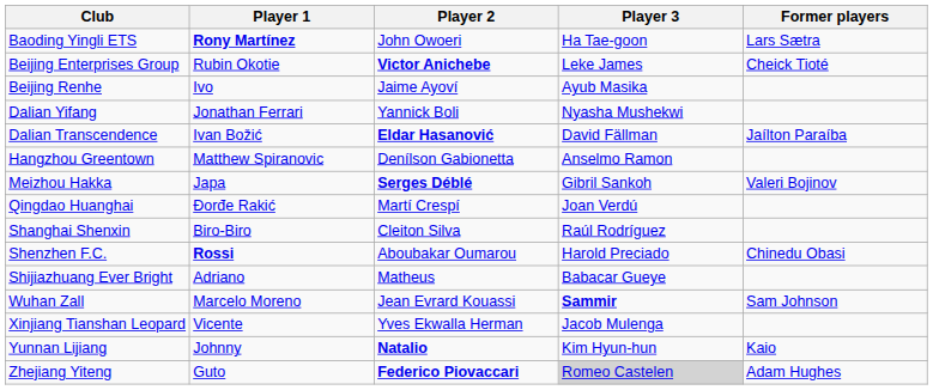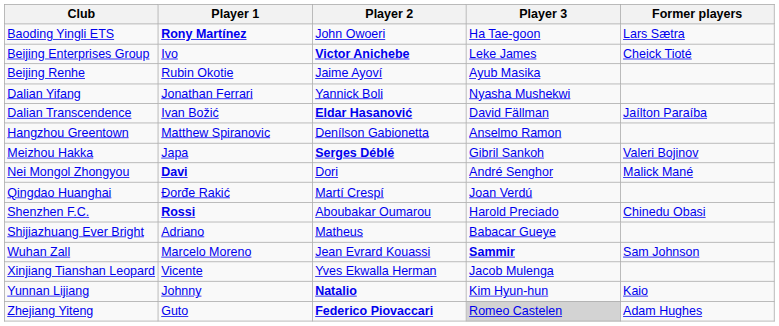 <table class="sortable wikitable" border="1">
 <tr>
 <th width="190">Club</th>
 <th width="190">Player 1</th>
 <th width="190">Player 2</th>
 <th width="190">Player 3</th>
 <th width="190">Former players </th>
 </tr>
 <tr>
 <td><a href='#'>Baoding Yingli ETS</a></td>
 <td> <strong><a href='#'>Rony Martínez</a></strong></td>
 <td> <a href='#'>John Owoeri</a></td>
 <td> <a href='#'>Ha Tae-goon</a></td>
 <td> <a href='#'>Lars Sætra</a></td>
 </tr>
 <tr>
 <td><a href='#'>Beijing Enterprises Group</a></td>
-<td> <a href='#'>Rubin Okotie</a></td>
+<td> <a href='#'>Ivo</a></td>
 <td> <strong><a href='#'>Victor Anichebe</a></strong></td>
 <td> <a href='#'>Leke James</a></td>
 <td> <a href='#'>Cheick Tioté</a></td>
 </tr>
 <tr>
 <td><a href='#'>Beijing Renhe</a></td>
-<td> <a href='#'>Ivo</a></td>
+<td> <a href='#'>Rubin Okotie</a></td>
 <td> <a href='#'>Jaime Ayoví</a></td>
 <td> <a href='#'>Ayub Masika</a></td>
 <td></td>
 </tr>
 <tr>
 <td><a href='#'>Dalian Yifang</a></td>
 <td> <a href='#'>Jonathan Ferrari</a></td>
 <td> <a href='#'>Yannick Boli</a></td>
 <td> <a href='#'>Nyasha Mushekwi</a></td>
 <td></td>
 </tr>
 <tr>
 <td><a href='#'>Dalian Transcendence</a></td>
 <td> <a href='#'>Ivan Božić</a></td>
 <td> <strong><a href='#'>Eldar Hasanović</a></strong></td>
 <td> <a href='#'>David Fällman</a></td>
 <td> <a href='#'>Jaílton Paraíba</a></td>
 </tr>
 <tr>
 <td><a href='#'>Hangzhou Greentown</a></td>
 <td> <a href='#'>Matthew Spiranovic</a></td>
 <td> <a href='#'>Denílson Gabionetta</a></td>
 <td> <a href='#'>Anselmo Ramon</a></td>
 <td></td>
 </tr>
 <tr>
 <td><a href='#'>Meizhou Hakka</a></td>
 <td> <a href='#'>Japa</a></td>
 <td> <strong><a href='#'>Serges Déblé</a></strong></td>
 <td> <a href='#'>Gibril Sankoh</a></td>
 <td> <a href='#'>Valeri Bojinov</a></td>
 </tr>
 <tr>
+<td><a href='#'>Nei Mongol Zhongyou</a></td>
+<td> <strong><a href='#'>Davi</a></strong></td>
+<td> <a href='#'>Dori</a></td>
+<td> <a href='#'>André Senghor</a></td>
+<td> <a href='#'>Malick Mané</a></td>
+</tr>
+<tr>
 <td><a href='#'>Qingdao Huanghai</a></td>
 <td> <a href='#'>Đorđe Rakić</a></td>
 <td> <a href='#'>Martí Crespí</a></td>
 <td> <a href='#'>Joan Verdú</a></td>
-<td></td>
-</tr>
-<tr>
-<td><a href='#'>Shanghai Shenxin</a></td>
-<td> <a href='#'>Biro-Biro</a></td>
-<td> <a href='#'>Cleiton Silva</a></td>
-<td> <a href='#'>Raúl Rodríguez</a></td>
 <td></td>
 </tr>
 <tr>
 <td><a href='#'>Shenzhen F.C.</a></td>
 <td> <strong><a href='#'>Rossi</a></strong></td>
 <td> <a href='#'>Aboubakar Oumarou</a></td>
 <td> <a href='#'>Harold Preciado</a></td>
 <td> <a href='#'>Chinedu Obasi</a></td>
 </tr>
 <tr>
 <td><a href='#'>Shijiazhuang Ever Bright</a></td>
 <td> <a href='#'>Adriano</a></td>
 <td> <a href='#'>Matheus</a></td>
 <td> <a href='#'>Babacar Gueye</a></td>
 <td></td>
 </tr>
 <tr>
 <td><a href='#'>Wuhan Zall</a></td>
 <td> <a href='#'>Marcelo Moreno</a></td>
 <td> <a href='#'>Jean Evrard Kouassi</a></td>
 <td> <strong><a href='#'>Sammir</a></strong></td>
 <td> <a href='#'>Sam Johnson</a></td>
 </tr>
 <tr>
 <td><a href='#'>Xinjiang Tianshan Leopard</a></td>
 <td> <a href='#'>Vicente</a></td>
 <td> <a href='#'>Yves Ekwalla Herman</a></td>
 <td> <a href='#'>Jacob Mulenga</a></td>
 <td></td>
 </tr>
 <tr>
 <td><a href='#'>Yunnan Lijiang</a></td>
 <td> <a href='#'>Johnny</a></td>
 <td> <strong><a href='#'>Natalio</a></strong></td>
 <td> <a href='#'>Kim Hyun-hun</a></td>
 <td> <a href='#'>Kaio</a></td>
 </tr>
 <tr>
 <td><a href='#'>Zhejiang Yiteng</a></td>
 <td> <a href='#'>Guto</a></td>
 <td> <strong><a href='#'>Federico Piovaccari</a></strong></td>
 <td style="background: lightgrey;"> <a href='#'>Romeo Castelen</a></td>
 <td> <a href='#'>Adam Hughes</a></td>
 </tr>
 </table>
